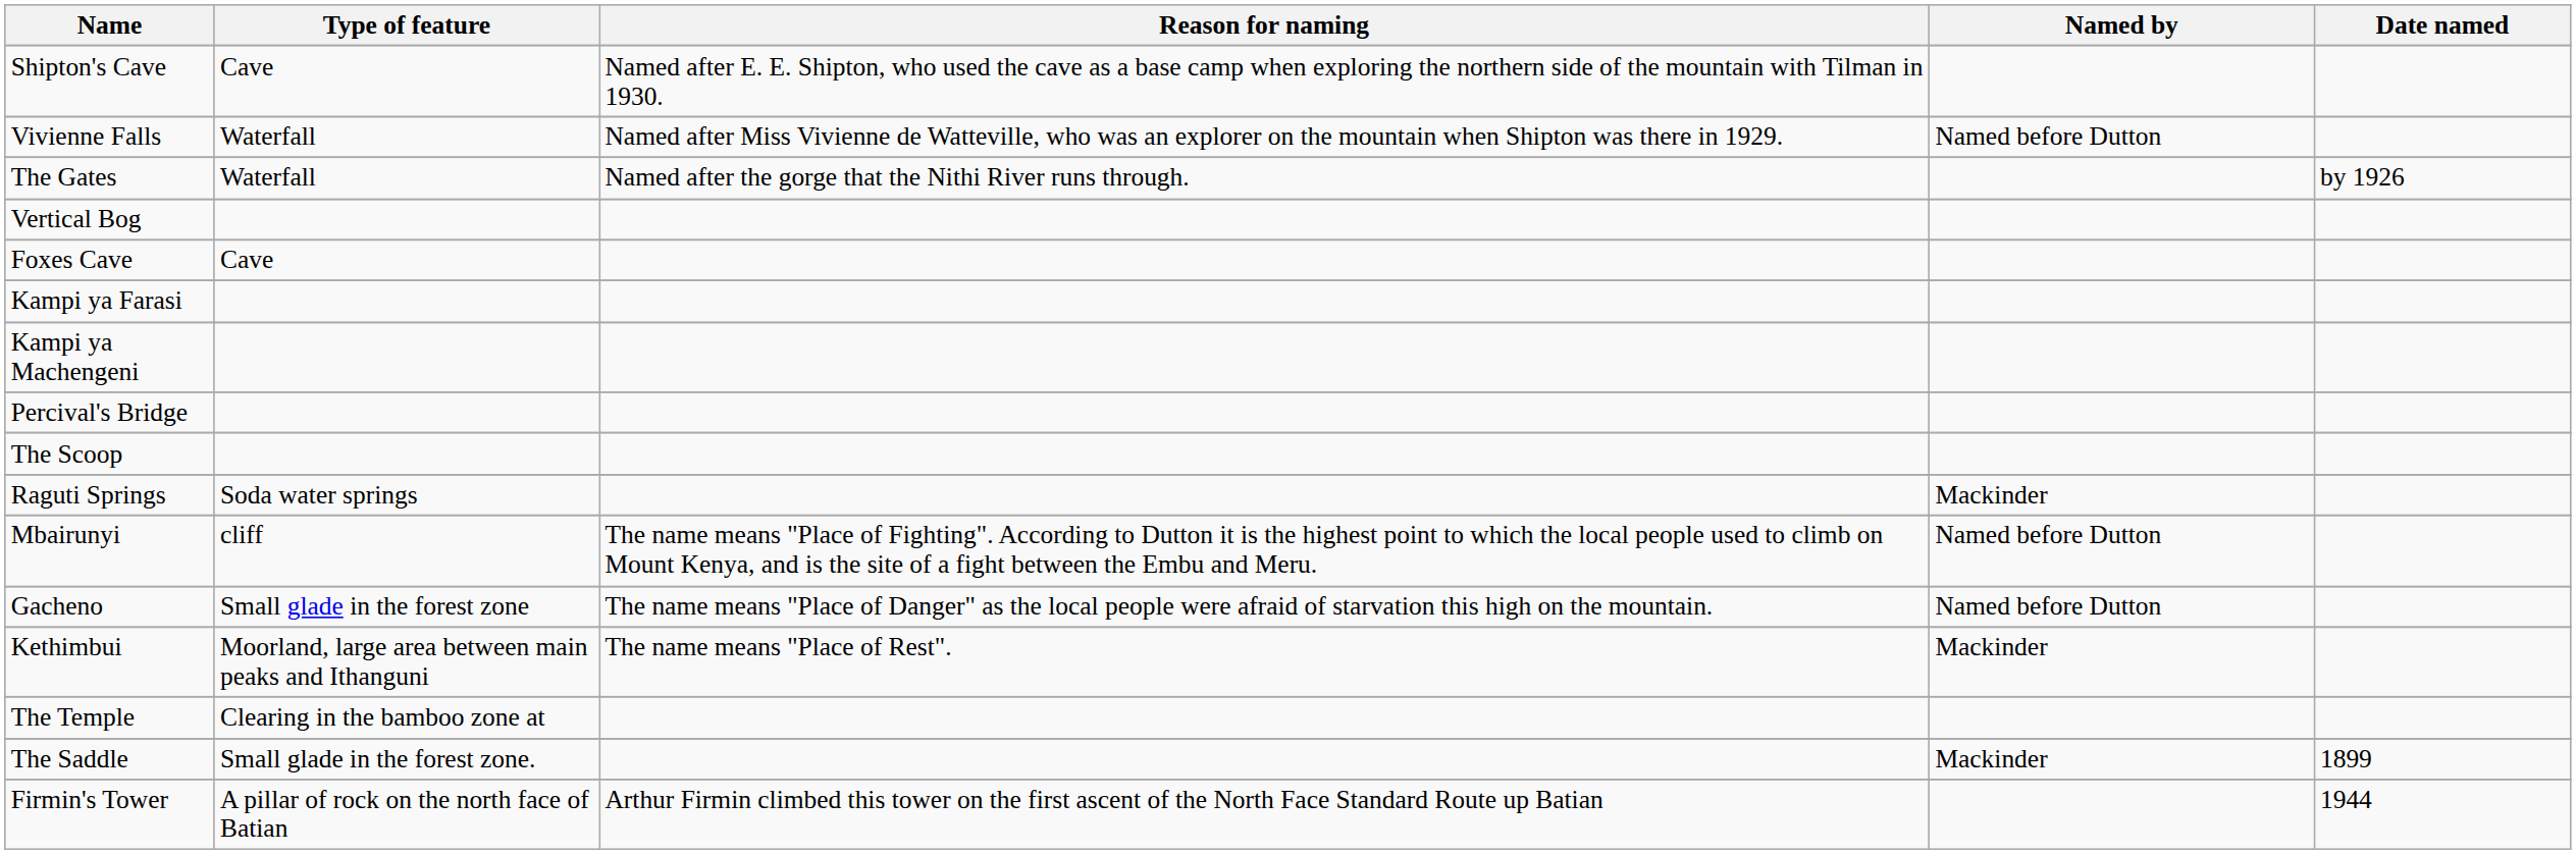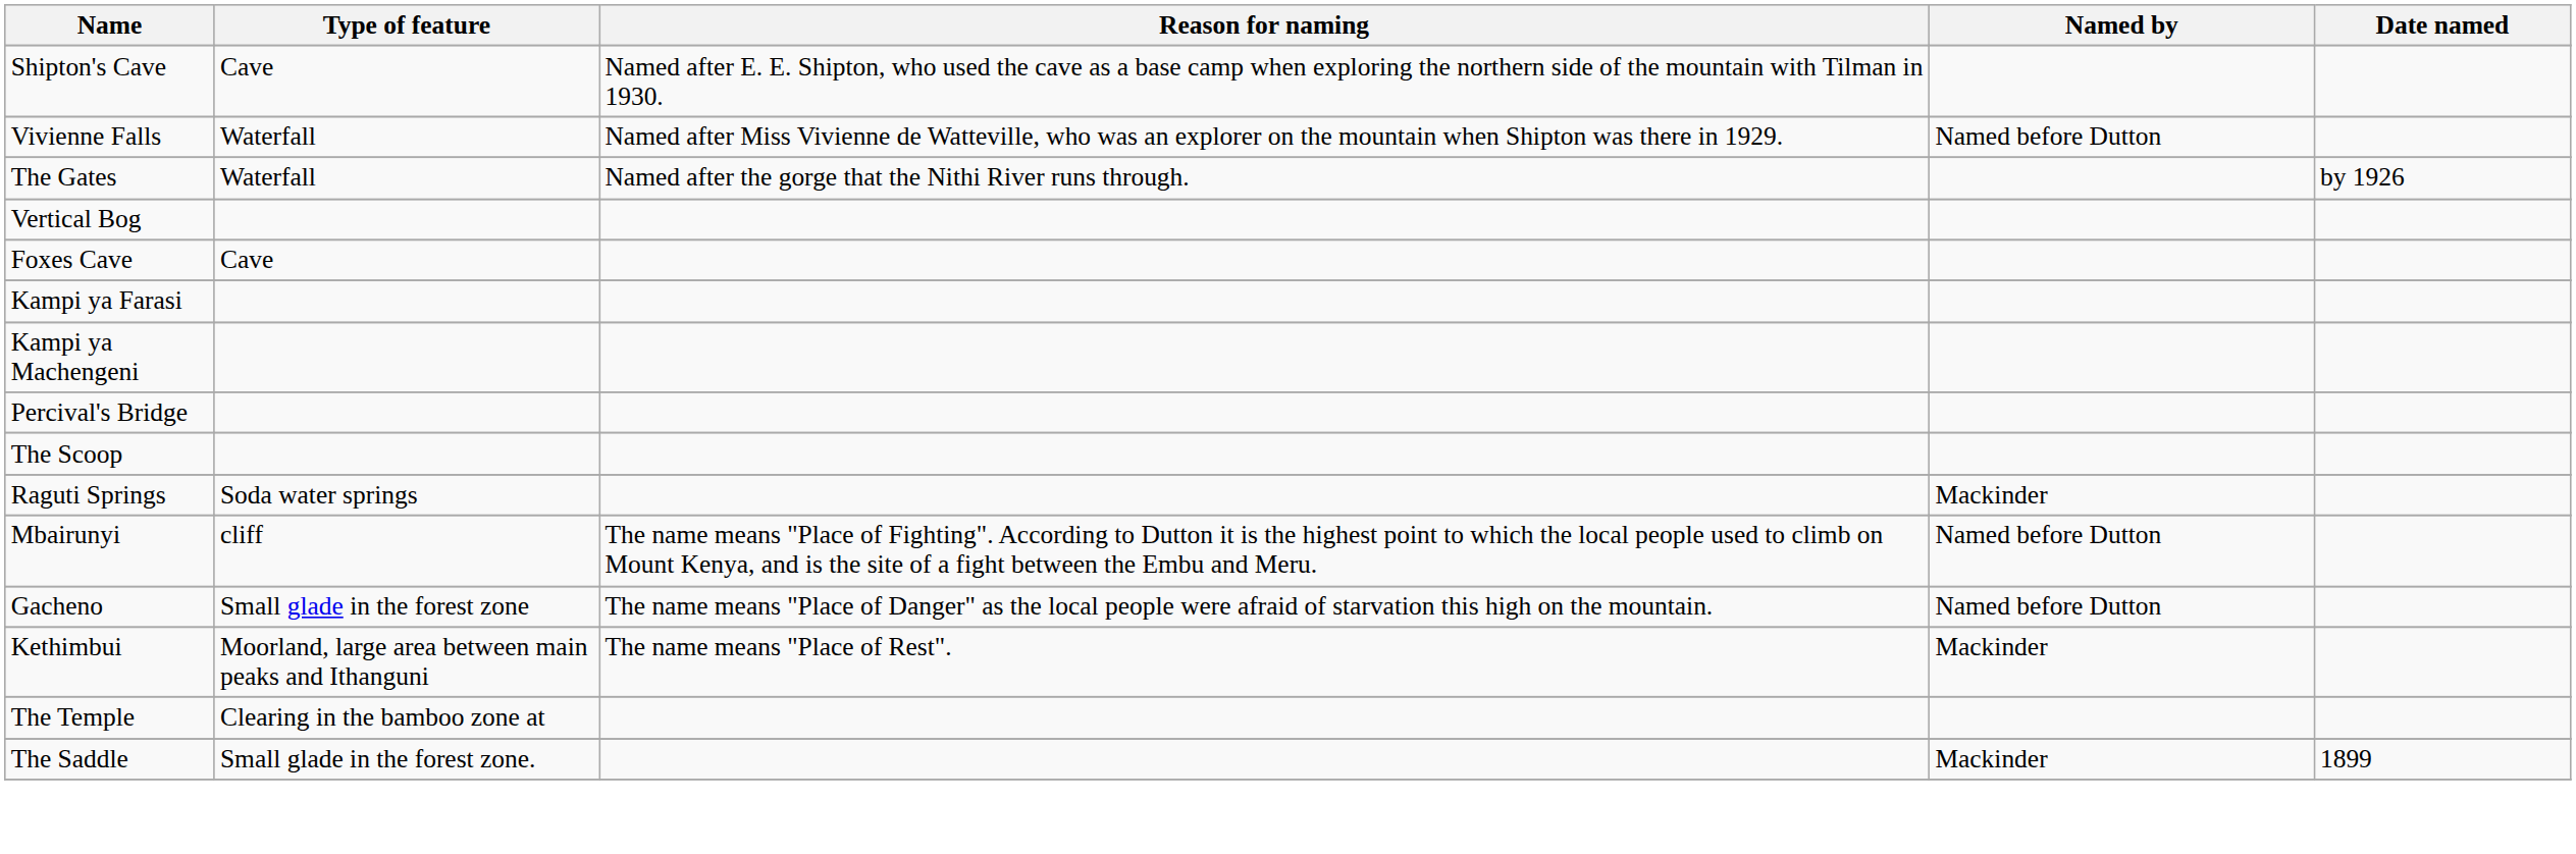 <table width=100% class="wikitable sortable" style="text-align:left;" bgcolor="#ffebad">
 <tr valign="top">
 <th>Name</th>
 <th width="15%">Type of feature</th>
 <th class="unsortable">Reason for naming</th>
 <th width="15%">Named by</th>
 <th width="10%">Date named</th>
 </tr>
 <tr>
 </tr>
 <tr valign="top">
 <td>Shipton's Cave</td>
 <td>Cave</td>
 <td>Named after E. E. Shipton, who used the cave as a base camp when exploring the northern side of the mountain with Tilman in 1930.</td>
 <td></td>
 <td></td>
 </tr>
 <tr>
 </tr>
 <tr valign="top">
 <td>Vivienne Falls</td>
 <td>Waterfall</td>
 <td>Named after Miss Vivienne de Watteville, who was an explorer on the mountain when Shipton was there in 1929.</td>
 <td>Named before Dutton</td>
 <td></td>
 </tr>
 <tr>
 </tr>
 <tr valign="top">
 <td>The Gates</td>
 <td>Waterfall</td>
 <td>Named after the gorge that the Nithi River runs through.</td>
 <td></td>
 <td>by 1926</td>
 </tr>
 <tr>
 </tr>
 <tr valign="top">
 <td>Vertical Bog</td>
 <td></td>
 <td></td>
 <td></td>
 <td></td>
 </tr>
 <tr>
 </tr>
 <tr valign="top">
 <td>Foxes Cave</td>
 <td>Cave</td>
 <td></td>
 <td></td>
 <td></td>
 </tr>
 <tr>
 </tr>
 <tr valign="top">
 <td>Kampi ya Farasi</td>
 <td></td>
 <td></td>
 <td></td>
 <td></td>
 </tr>
 <tr>
 </tr>
 <tr valign="top">
 <td>Kampi ya Machengeni</td>
 <td></td>
 <td></td>
 <td></td>
 <td></td>
 </tr>
 <tr>
 </tr>
 <tr valign="top">
 <td>Percival's Bridge</td>
 <td></td>
 <td></td>
 <td></td>
 <td></td>
 </tr>
 <tr>
 </tr>
 <tr valign="top">
 <td>The Scoop</td>
 <td></td>
 <td></td>
 <td></td>
 <td></td>
 </tr>
 <tr>
 </tr>
 <tr valign="top">
 <td>Raguti Springs</td>
 <td>Soda water springs</td>
 <td></td>
 <td>Mackinder</td>
 <td></td>
 </tr>
 <tr>
 </tr>
 <tr valign="top">
 <td>Mbairunyi</td>
 <td> cliff</td>
 <td>The name means "Place of Fighting". According to Dutton it is the highest point to which the local people used to climb on Mount Kenya, and is the site of a fight between the Embu and Meru.</td>
 <td>Named before Dutton</td>
 <td></td>
 </tr>
 <tr>
 </tr>
 <tr valign="top">
 <td>Gacheno</td>
 <td>Small <a href='#'>glade</a> in the forest zone</td>
 <td>The name means "Place of Danger" as the local people were afraid of starvation this high on the mountain.</td>
 <td>Named before Dutton</td>
 <td></td>
 </tr>
 <tr>
 </tr>
 <tr valign="top">
 <td>Kethimbui</td>
 <td>Moorland, large area between main peaks and Ithanguni</td>
 <td>The name means "Place of Rest".</td>
 <td>Mackinder</td>
 <td></td>
 </tr>
 <tr>
 </tr>
 <tr valign="top">
 <td>The Temple</td>
 <td>Clearing in the bamboo zone at </td>
 <td></td>
 <td></td>
 <td></td>
 </tr>
 <tr>
 </tr>
 <tr valign="top">
 <td>The Saddle</td>
 <td>Small glade in the forest zone.</td>
 <td></td>
 <td>Mackinder</td>
 <td>1899</td>
 </tr>
 <tr>
 </tr>
-<tr valign="top">
-<td>Firmin's Tower</td>
-<td>A pillar of rock on the north face of Batian</td>
-<td>Arthur Firmin climbed this tower on the first ascent of the North Face Standard Route up Batian</td>
-<td></td>
-<td>1944</td>
-</tr>
 </table>
